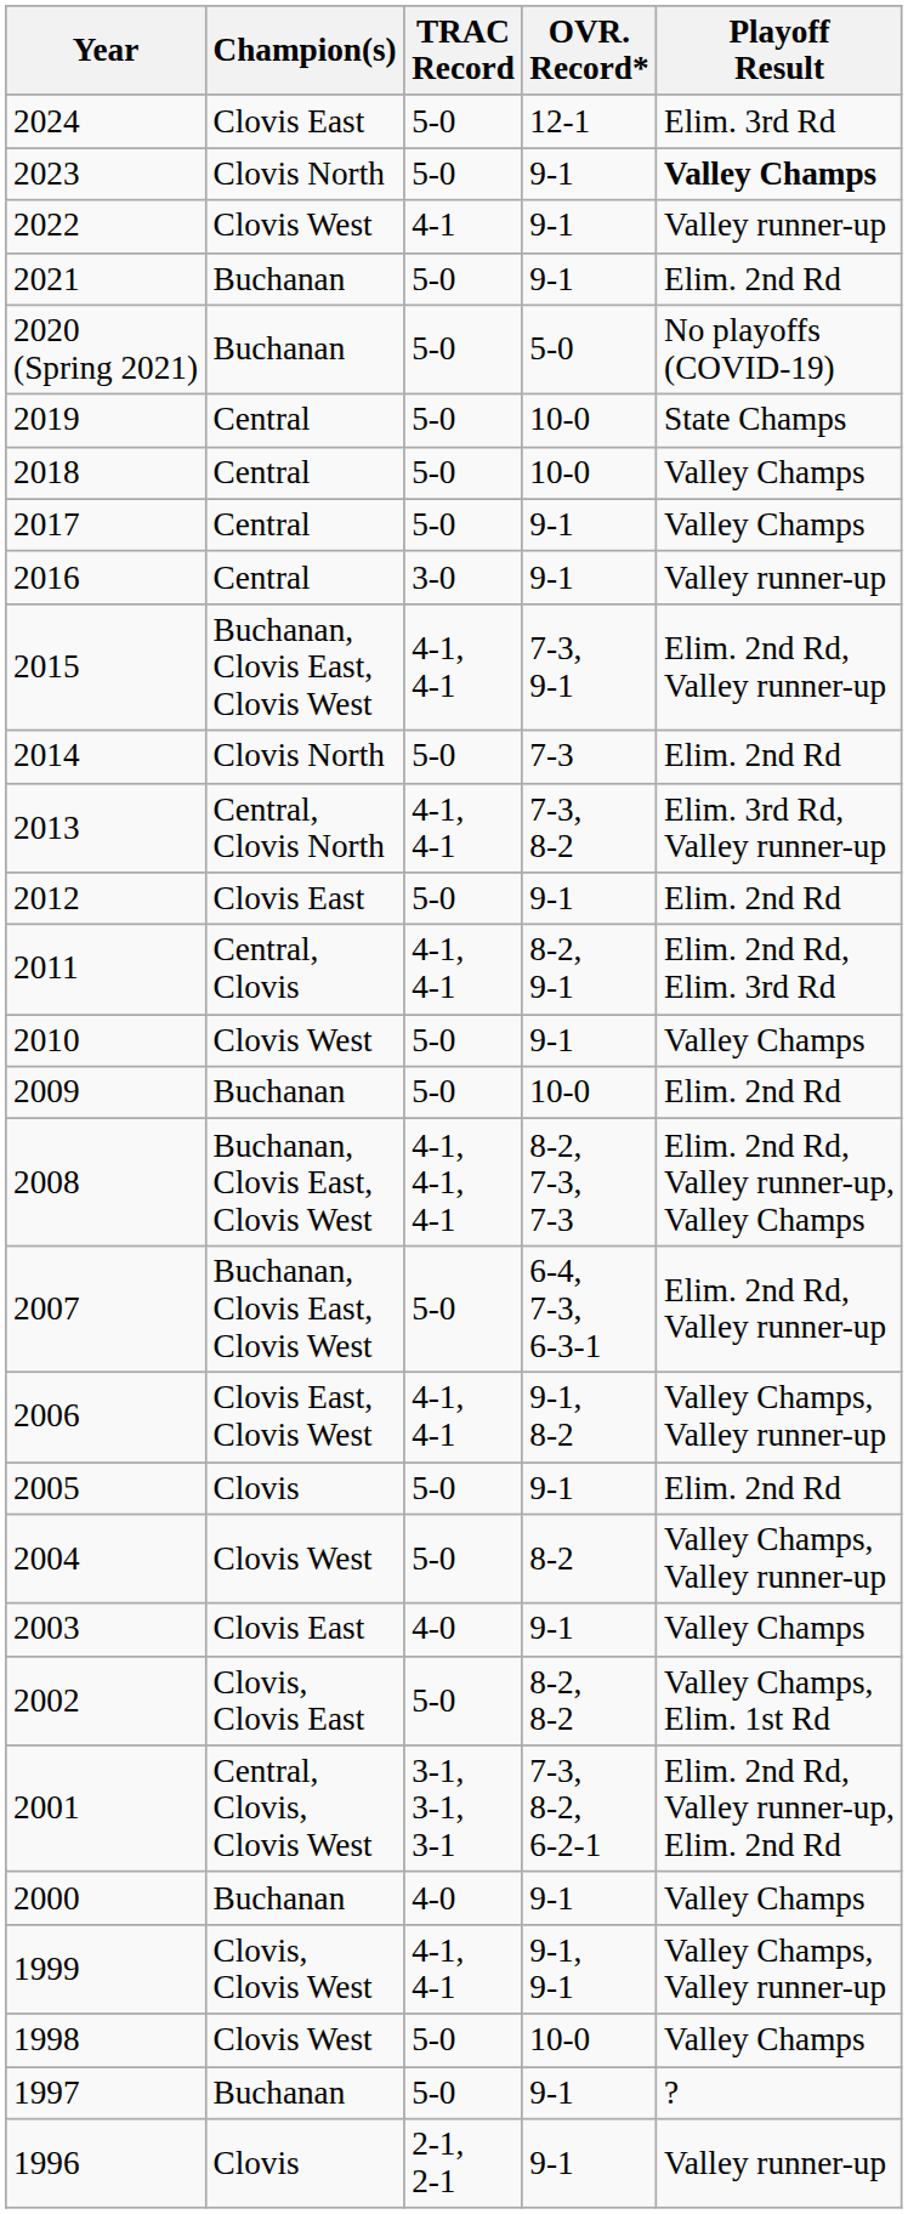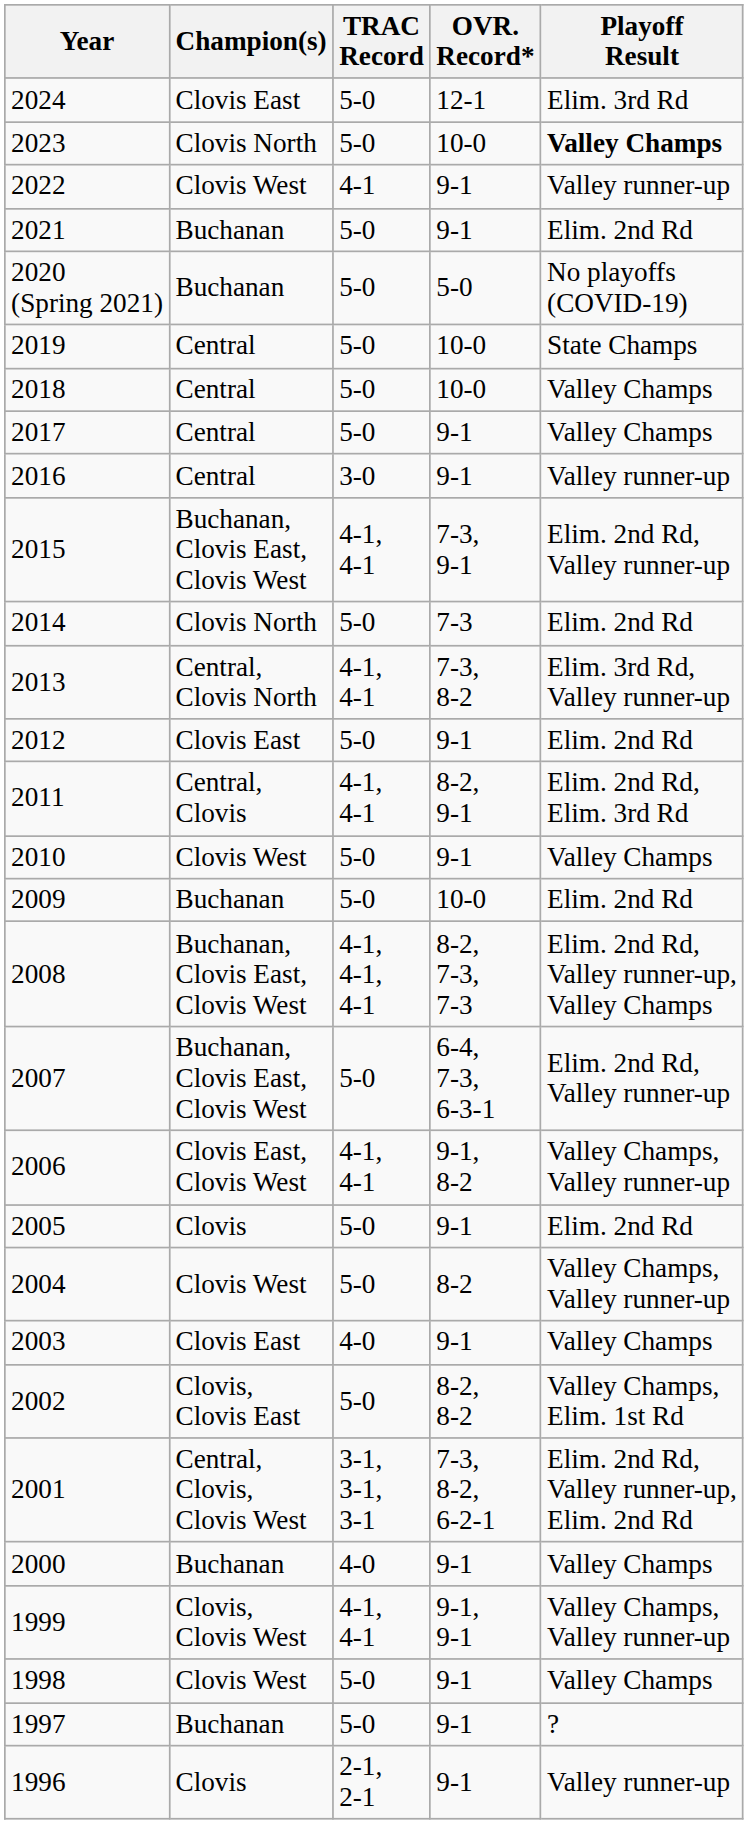 <table class="wikitable">
 <tr>
 <th>Year</th>
 <th>Champion(s)</th>
 <th>TRAC<br>Record</th>
 <th>OVR.<br>Record*</th>
 <th>Playoff<br>Result</th>
 </tr>
 <tr>
 <td>2024</td>
 <td>Clovis East</td>
 <td>5-0</td>
 <td>12-1</td>
 <td>Elim. 3rd Rd</td>
 </tr>
 <tr>
 <td>2023</td>
 <td>Clovis North</td>
 <td>5-0</td>
-<td>9-1</td>
+<td>10-0</td>
 <td><strong>Valley Champs</strong></td>
 </tr>
 <tr>
 <td>2022</td>
 <td>Clovis West</td>
 <td>4-1</td>
 <td>9-1</td>
 <td>Valley runner-up</td>
 </tr>
 <tr>
 <td>2021</td>
 <td>Buchanan</td>
 <td>5-0</td>
 <td>9-1</td>
 <td>Elim. 2nd Rd</td>
 </tr>
 <tr>
 <td>2020<br>(Spring 2021)</td>
 <td>Buchanan</td>
 <td>5-0</td>
 <td>5-0</td>
 <td>No playoffs<br>(COVID-19)</td>
 </tr>
 <tr>
 <td>2019</td>
 <td>Central</td>
 <td>5-0</td>
 <td>10-0</td>
 <td>State Champs</td>
 </tr>
 <tr>
 <td>2018</td>
 <td>Central</td>
 <td>5-0</td>
 <td>10-0</td>
 <td>Valley Champs</td>
 </tr>
 <tr>
 <td>2017</td>
 <td>Central</td>
 <td>5-0</td>
 <td>9-1</td>
 <td>Valley Champs</td>
 </tr>
 <tr>
 <td>2016</td>
 <td>Central</td>
 <td>3-0</td>
 <td>9-1</td>
 <td>Valley runner-up</td>
 </tr>
 <tr>
 <td>2015</td>
 <td>Buchanan,<br>Clovis East,<br>Clovis West</td>
 <td>4-1,<br>4-1</td>
 <td>7-3,<br>9-1</td>
 <td>Elim. 2nd Rd,<br>Valley runner-up</td>
 </tr>
 <tr>
 <td>2014</td>
 <td>Clovis North</td>
 <td>5-0</td>
 <td>7-3</td>
 <td>Elim. 2nd Rd</td>
 </tr>
 <tr>
 <td>2013</td>
 <td>Central,<br>Clovis North</td>
 <td>4-1,<br>4-1</td>
 <td>7-3,<br>8-2</td>
 <td>Elim. 3rd Rd,<br>Valley runner-up</td>
 </tr>
 <tr>
 <td>2012</td>
 <td>Clovis East</td>
 <td>5-0</td>
 <td>9-1</td>
 <td>Elim. 2nd Rd</td>
 </tr>
 <tr>
 <td>2011</td>
 <td>Central,<br>Clovis</td>
 <td>4-1,<br>4-1</td>
 <td>8-2,<br>9-1</td>
 <td>Elim. 2nd Rd,<br>Elim. 3rd Rd</td>
 </tr>
 <tr>
 <td>2010</td>
 <td>Clovis West</td>
 <td>5-0</td>
 <td>9-1</td>
 <td>Valley Champs</td>
 </tr>
 <tr>
 <td>2009</td>
 <td>Buchanan</td>
 <td>5-0</td>
 <td>10-0</td>
 <td>Elim. 2nd Rd</td>
 </tr>
 <tr>
 <td>2008</td>
 <td>Buchanan,<br>Clovis East,<br>Clovis West</td>
 <td>4-1,<br>4-1,<br>4-1</td>
 <td>8-2,<br>7-3,<br>7-3</td>
 <td>Elim. 2nd Rd,<br>Valley runner-up,<br>Valley Champs</td>
 </tr>
 <tr>
 <td>2007</td>
 <td>Buchanan,<br>Clovis East,<br>Clovis West</td>
 <td>5-0</td>
 <td>6-4,<br>7-3,<br>6-3-1</td>
 <td>Elim. 2nd Rd,<br>Valley runner-up</td>
 </tr>
 <tr>
 <td>2006</td>
 <td>Clovis East,<br>Clovis West</td>
 <td>4-1,<br>4-1</td>
 <td>9-1,<br>8-2</td>
 <td>Valley Champs,<br>Valley runner-up</td>
 </tr>
 <tr>
 <td>2005</td>
 <td>Clovis</td>
 <td>5-0</td>
 <td>9-1</td>
 <td>Elim. 2nd Rd</td>
 </tr>
 <tr>
 <td>2004</td>
 <td>Clovis West</td>
 <td>5-0</td>
 <td>8-2</td>
 <td>Valley Champs,<br>Valley runner-up</td>
 </tr>
 <tr>
 <td>2003</td>
 <td>Clovis East</td>
 <td>4-0</td>
 <td>9-1</td>
 <td>Valley Champs</td>
 </tr>
 <tr>
 <td>2002</td>
 <td>Clovis,<br>Clovis East</td>
 <td>5-0</td>
 <td>8-2,<br>8-2</td>
 <td>Valley Champs,<br>Elim. 1st Rd</td>
 </tr>
 <tr>
 <td>2001</td>
 <td>Central,<br>Clovis,<br>Clovis West</td>
 <td>3-1,<br>3-1,<br>3-1</td>
 <td>7-3,<br>8-2,<br>6-2-1</td>
 <td>Elim. 2nd Rd,<br>Valley runner-up,<br>Elim. 2nd Rd</td>
 </tr>
 <tr>
 <td>2000</td>
 <td>Buchanan</td>
 <td>4-0</td>
 <td>9-1</td>
 <td>Valley Champs</td>
 </tr>
 <tr>
 <td>1999</td>
 <td>Clovis,<br>Clovis West</td>
 <td>4-1,<br>4-1</td>
 <td>9-1,<br>9-1</td>
 <td>Valley Champs,<br>Valley runner-up</td>
 </tr>
 <tr>
 <td>1998</td>
 <td>Clovis West</td>
 <td>5-0</td>
-<td>10-0</td>
+<td>9-1</td>
 <td>Valley Champs</td>
 </tr>
 <tr>
 <td>1997</td>
 <td>Buchanan</td>
 <td>5-0</td>
 <td>9-1</td>
 <td>?</td>
 </tr>
 <tr>
 <td>1996</td>
 <td>Clovis</td>
 <td>2-1,<br>2-1</td>
 <td>9-1</td>
 <td>Valley runner-up</td>
 </tr>
 </table>
